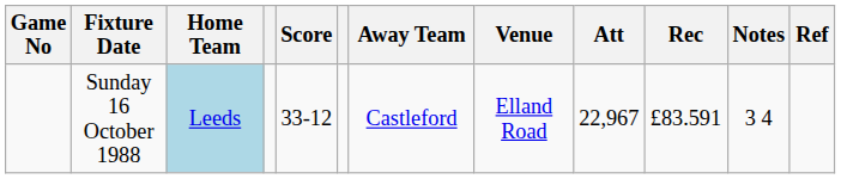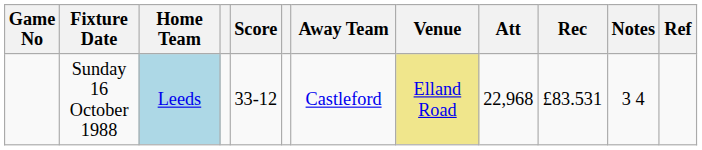 <table class="wikitable" style="text-align:center;">
 <tr>
 <th width=20 abbr="No">Game No</th>
 <th width=100 abbr="Date">Fixture Date</th>
 <th width=150 abbr="Home Team">Home Team</th>
 <th width=5 abbr="space"></th>
 <th width=20 abbr="Score">Score</th>
 <th width=5 abbr="space"></th>
 <th width=150 abbr="Away Team">Away Team</th>
 <th width=150 abbr="Venue">Venue</th>
 <th width=45 abbr="Att">Att</th>
 <th width=60 abbr="Rec">Rec</th>
 <th width=20 abbr="Notes">Notes</th>
 <th width=30 abbr="Ref">Ref</th>
 </tr>
 <tr>
 <td></td>
 <td>Sunday 16 October 1988</td>
 <td style="background: lightblue;"><a href='#'>Leeds</a></td>
 <td></td>
 <td>33-12</td>
 <td></td>
 <td><a href='#'>Castleford</a></td>
-<td><a href='#'>Elland Road</a></td>
-<td>22,967</td>
-<td>£83.591</td>
+<td style="background: khaki;"><a href='#'>Elland Road</a></td>
+<td>22,968</td>
+<td>£83.531</td>
 <td>3 4</td>
 <td></td>
 </tr>
 </table>
